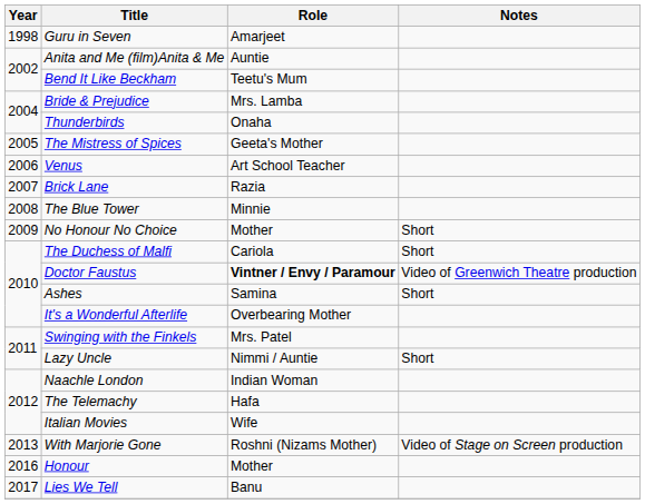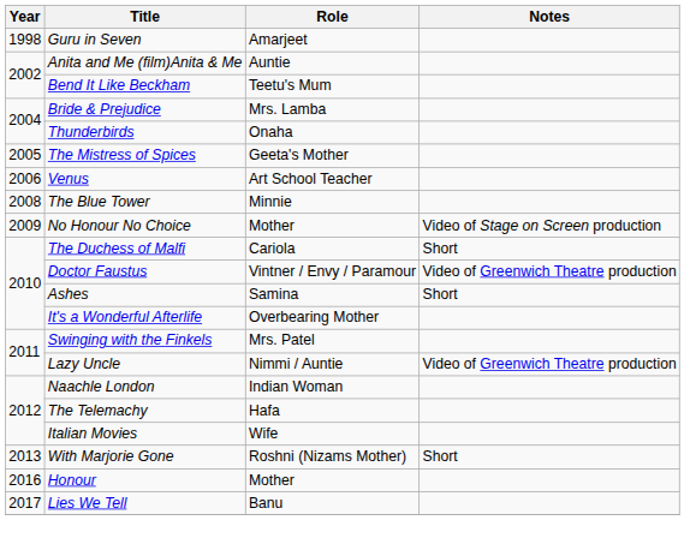 <table class="wikitable sortable">
 <tr>
 <th>Year</th>
 <th>Title</th>
 <th>Role</th>
 <th>Notes</th>
 </tr>
 <tr>
 <td>1998</td>
 <td><em>Guru in Seven</em></td>
 <td>Amarjeet</td>
 <td></td>
 </tr>
 <tr>
 <td rowspan="2">2002</td>
 <td><em>Anita and Me (film)Anita & Me</em></td>
 <td>Auntie</td>
 <td></td>
 </tr>
 <tr>
 <td><em><a href='#'>Bend It Like Beckham</a></em></td>
 <td>Teetu's Mum</td>
 <td></td>
 </tr>
 <tr>
 <td rowspan="2">2004</td>
 <td><em><a href='#'>Bride & Prejudice</a></em></td>
 <td>Mrs. Lamba</td>
 <td></td>
 </tr>
 <tr>
 <td><em><a href='#'>Thunderbirds</a></em></td>
 <td>Onaha</td>
 <td></td>
 </tr>
 <tr>
 <td>2005</td>
 <td><em><a href='#'>The Mistress of Spices</a></em></td>
 <td>Geeta's Mother</td>
 <td></td>
 </tr>
 <tr>
 <td>2006</td>
 <td><em><a href='#'>Venus</a></em></td>
 <td>Art School Teacher</td>
 <td></td>
 </tr>
 <tr>
-<td>2007</td>
-<td><em><a href='#'>Brick Lane</a></em></td>
-<td>Razia</td>
-<td></td>
-</tr>
-<tr>
 <td>2008</td>
 <td><em>The Blue Tower</em></td>
 <td>Minnie</td>
 <td></td>
 </tr>
 <tr>
 <td>2009</td>
 <td><em>No Honour No Choice</em></td>
 <td>Mother</td>
-<td>Short</td>
+<td>Video of <em>Stage on Screen</em> production</td>
 </tr>
 <tr>
 <td rowspan="4">2010</td>
 <td><em><a href='#'>The Duchess of Malfi</a></em></td>
 <td>Cariola</td>
 <td>Short</td>
 </tr>
 <tr>
 <td><em><a href='#'>Doctor Faustus</a></em></td>
-<td><strong>Vintner / Envy / Paramour</strong></td>
+<td>Vintner / Envy / Paramour</td>
 <td>Video of <a href='#'>Greenwich Theatre</a> production</td>
 </tr>
 <tr>
 <td><em>Ashes</em></td>
 <td>Samina</td>
 <td>Short</td>
 </tr>
 <tr>
 <td><em><a href='#'>It's a Wonderful Afterlife</a></em></td>
 <td>Overbearing Mother</td>
 <td></td>
 </tr>
 <tr>
 <td rowspan="2">2011</td>
 <td><em><a href='#'>Swinging with the Finkels</a></em></td>
 <td>Mrs. Patel</td>
 <td></td>
 </tr>
 <tr>
 <td><em>Lazy Uncle</em></td>
 <td>Nimmi / Auntie</td>
-<td>Short</td>
+<td>Video of <a href='#'>Greenwich Theatre</a> production</td>
 </tr>
 <tr>
 <td rowspan="3">2012</td>
 <td><em>Naachle London</em></td>
 <td>Indian Woman</td>
 <td></td>
 </tr>
 <tr>
 <td><em>The Telemachy</em></td>
 <td>Hafa</td>
 <td></td>
 </tr>
 <tr>
 <td><em>Italian Movies</em></td>
 <td>Wife</td>
 <td></td>
 </tr>
 <tr>
 <td>2013</td>
 <td><em>With Marjorie Gone</em></td>
 <td>Roshni (Nizams Mother)</td>
-<td>Video of <em>Stage on Screen</em> production</td>
+<td>Short</td>
 </tr>
 <tr>
 <td>2016</td>
 <td><em><a href='#'>Honour</a></em></td>
 <td>Mother</td>
 <td></td>
 </tr>
 <tr>
 <td>2017</td>
 <td><em><a href='#'>Lies We Tell</a></em></td>
 <td>Banu</td>
 <td></td>
 </tr>
 <tr>
 </tr>
 </table>
